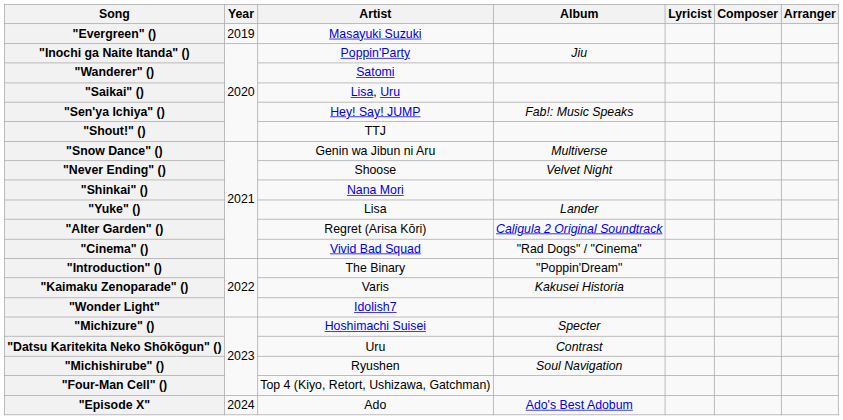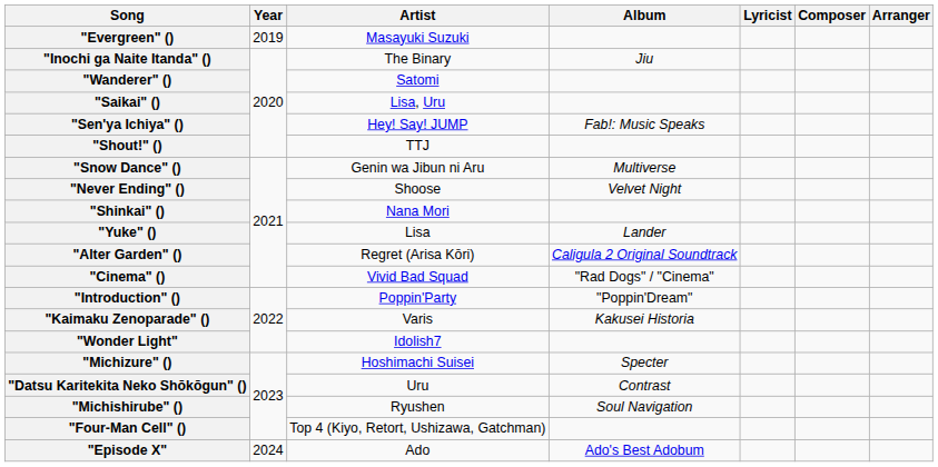 <table class="wikitable sortable plainrowheaders" style="text-align:center;">
 <tr>
 <th scope="col">Song</th>
 <th scope="col">Year</th>
 <th scope="col">Artist</th>
 <th scope="col">Album</th>
 <th scope="col">Lyricist</th>
 <th scope="col">Composer</th>
 <th scope="col">Arranger</th>
 </tr>
 <tr>
 <th scope="row">"Evergreen" ()</th>
 <td>2019</td>
 <td><a href='#'>Masayuki Suzuki</a></td>
 <td></td>
 <td></td>
 <td></td>
 <td></td>
 </tr>
 <tr>
 <th scope="row">"Inochi ga Naite Itanda" ()</th>
 <td rowspan="5">2020</td>
-<td><a href='#'>Poppin'Party</a></td>
+<td>The Binary</td>
 <td><em>Jiu</em></td>
 <td></td>
 <td></td>
 <td></td>
 </tr>
 <tr>
 <th scope="row">"Wanderer" ()</th>
 <td><a href='#'>Satomi</a></td>
 <td></td>
 <td></td>
 <td></td>
 <td></td>
 </tr>
 <tr>
 <th scope="row">"Saikai" ()</th>
 <td><a href='#'>Lisa</a>, <a href='#'>Uru</a></td>
 <td></td>
 <td></td>
 <td></td>
 <td></td>
 </tr>
 <tr>
 <th scope="row">"Sen'ya Ichiya" ()</th>
 <td><a href='#'>Hey! Say! JUMP</a></td>
 <td><em>Fab!: Music Speaks</em></td>
 <td></td>
 <td></td>
 <td></td>
 </tr>
 <tr>
 <th scope="row">"Shout!" ()</th>
 <td>TTJ</td>
 <td></td>
 <td></td>
 <td></td>
 <td></td>
 </tr>
 <tr>
 <th scope="row">"Snow Dance" ()</th>
 <td rowspan="6">2021</td>
 <td>Genin wa Jibun ni Aru</td>
 <td><em>Multiverse</em></td>
 <td></td>
 <td></td>
 <td></td>
 </tr>
 <tr>
 <th scope="row">"Never Ending" ()</th>
 <td>Shoose</td>
 <td><em>Velvet Night</em></td>
 <td></td>
 <td></td>
 <td></td>
 </tr>
 <tr>
 <th scope="row">"Shinkai" ()</th>
 <td><a href='#'>Nana Mori</a></td>
 <td></td>
 <td></td>
 <td></td>
 <td></td>
 </tr>
 <tr>
 <th scope="row">"Yuke" ()</th>
 <td>Lisa</td>
 <td><em>Lander</em></td>
 <td></td>
 <td></td>
 <td></td>
 </tr>
 <tr>
 <th scope="row">"Alter Garden" ()</th>
 <td>Regret (Arisa Kōri)</td>
 <td><em><a href='#'>Caligula 2 Original Soundtrack</a></em></td>
 <td></td>
 <td></td>
 <td></td>
 </tr>
 <tr>
 <th scope="row">"Cinema" ()</th>
 <td><a href='#'>Vivid Bad Squad</a></td>
 <td>"Rad Dogs" / "Cinema"</td>
 <td></td>
 <td></td>
 <td></td>
 </tr>
 <tr>
 <th scope="row">"Introduction" ()</th>
 <td rowspan="3">2022</td>
-<td>The Binary</td>
+<td><a href='#'>Poppin'Party</a></td>
 <td>"Poppin'Dream"</td>
 <td></td>
 <td></td>
 <td></td>
 </tr>
 <tr>
 <th scope="row">"Kaimaku Zenoparade" ()</th>
 <td>Varis</td>
 <td><em>Kakusei Historia</em></td>
 <td></td>
 <td></td>
 <td></td>
 </tr>
 <tr>
 <th scope="row">"Wonder Light"</th>
 <td><a href='#'>Idolish7</a></td>
 <td></td>
 <td></td>
 <td></td>
 <td></td>
 </tr>
 <tr>
 <th scope="row">"Michizure" ()</th>
 <td rowspan="4">2023</td>
 <td><a href='#'>Hoshimachi Suisei</a></td>
 <td><em>Specter</em></td>
 <td></td>
 <td></td>
 <td></td>
 </tr>
 <tr>
 <th scope="row">"Datsu Karitekita Neko Shōkōgun" ()</th>
 <td>Uru</td>
 <td><em>Contrast</em></td>
 <td></td>
 <td></td>
 <td></td>
 </tr>
 <tr>
 <th scope="row">"Michishirube" ()</th>
 <td>Ryushen</td>
 <td><em>Soul Navigation</em></td>
 <td></td>
 <td></td>
 <td></td>
 </tr>
 <tr>
 <th scope="row">"Four-Man Cell" ()</th>
 <td>Top 4 (Kiyo, Retort, Ushizawa, Gatchman)</td>
 <td></td>
 <td></td>
 <td></td>
 <td></td>
 </tr>
 <tr>
 <th scope="row">"Episode X"</th>
 <td>2024</td>
 <td>Ado</td>
 <td><a href='#'>Ado's Best Adobum</a></td>
 <td></td>
 <td></td>
 <td></td>
 </tr>
 </table>
